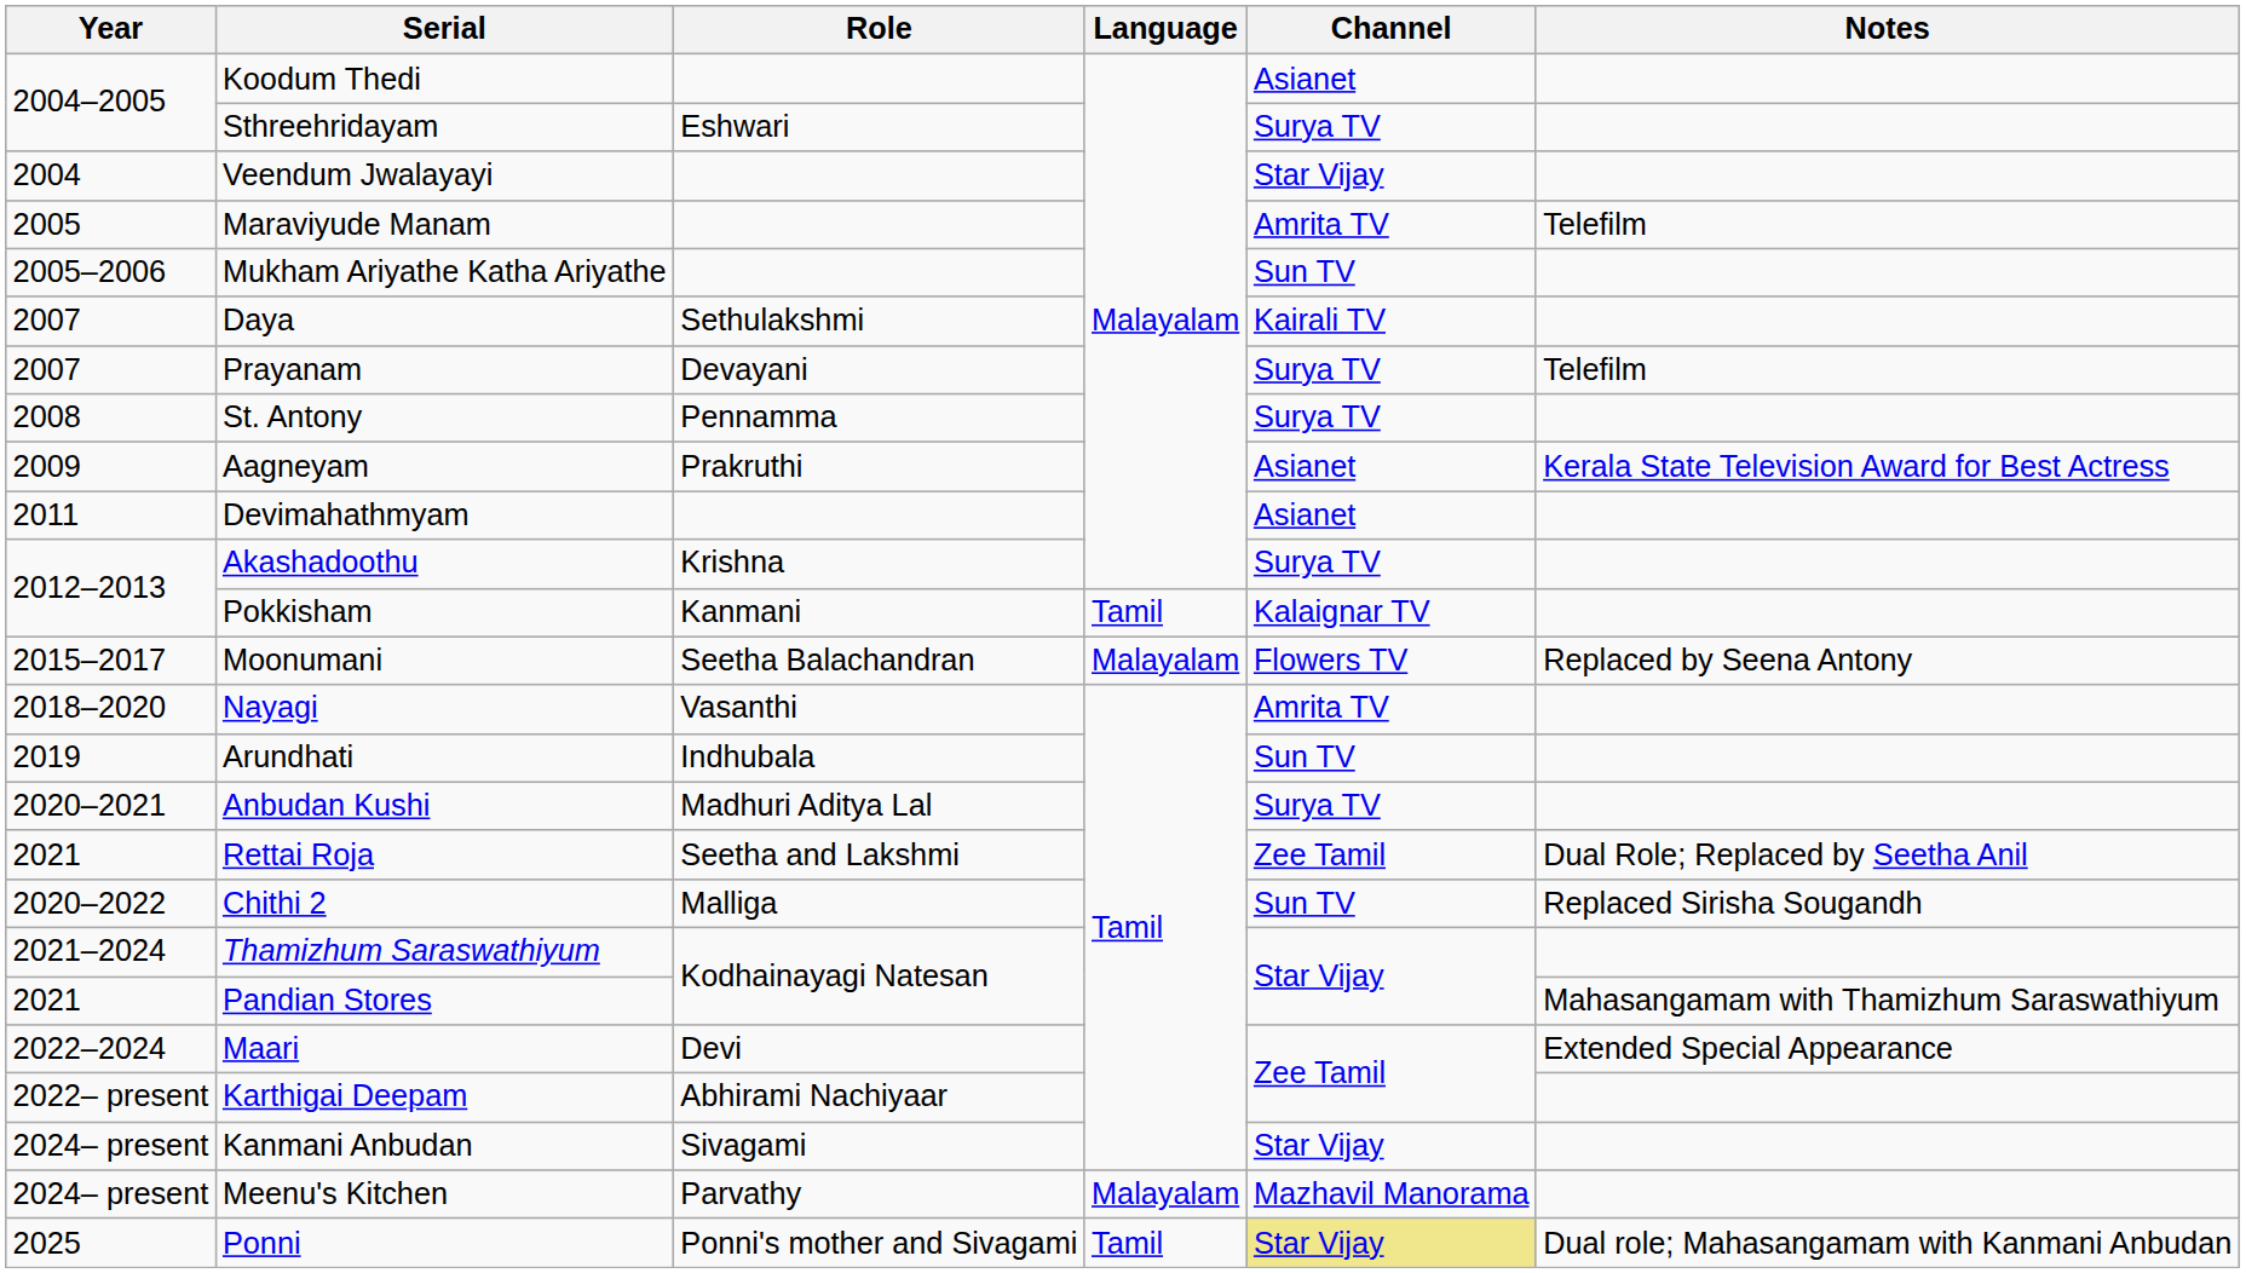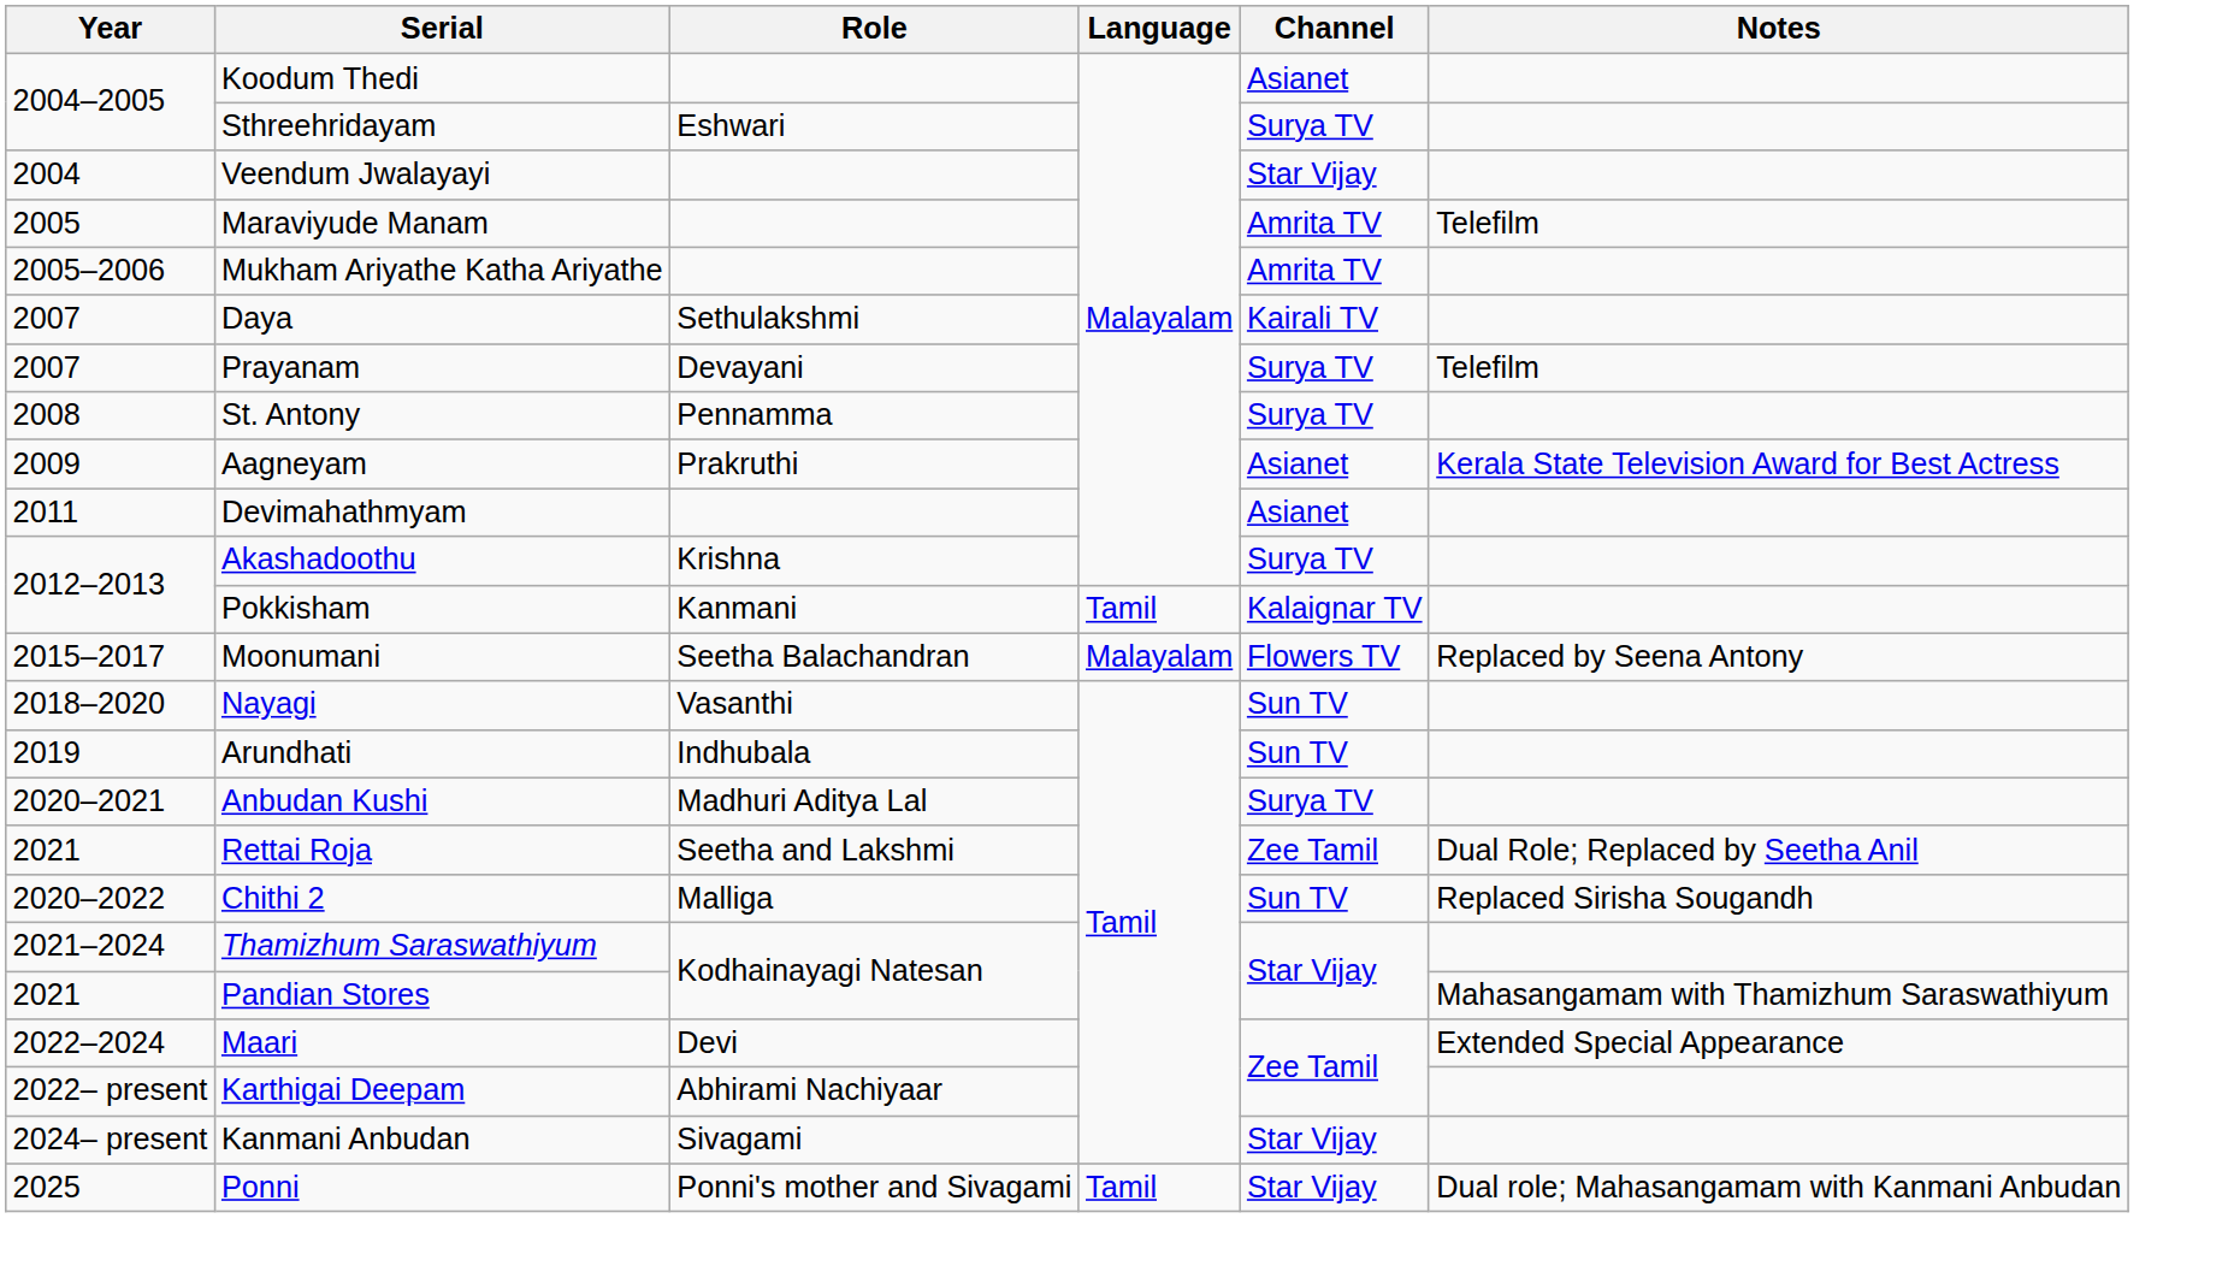 <table class="wikitable sortable">
 <tr>
 <th>Year</th>
 <th>Serial</th>
 <th>Role</th>
 <th>Language</th>
 <th>Channel</th>
 <th>Notes</th>
 </tr>
 <tr>
 <td rowspan=2>2004–2005</td>
 <td>Koodum Thedi</td>
 <td></td>
 <td rowspan=11><a href='#'>Malayalam</a></td>
 <td><a href='#'>Asianet</a></td>
 <td></td>
 </tr>
 <tr>
 <td>Sthreehridayam</td>
 <td>Eshwari</td>
 <td><a href='#'>Surya TV</a></td>
 <td></td>
 </tr>
 <tr>
 <td>2004</td>
 <td>Veendum Jwalayayi</td>
 <td></td>
 <td><a href='#'>Star Vijay</a></td>
 <td></td>
 </tr>
 <tr>
 <td>2005</td>
 <td>Maraviyude Manam</td>
 <td></td>
 <td><a href='#'>Amrita TV</a></td>
 <td>Telefilm</td>
 </tr>
 <tr>
 <td>2005–2006</td>
 <td>Mukham Ariyathe Katha Ariyathe</td>
 <td></td>
-<td><a href='#'>Sun TV</a></td>
+<td><a href='#'>Amrita TV</a></td>
 <td></td>
 </tr>
 <tr>
 <td>2007</td>
 <td>Daya</td>
 <td>Sethulakshmi</td>
 <td><a href='#'>Kairali TV</a></td>
 <td></td>
 </tr>
 <tr>
 <td>2007</td>
 <td>Prayanam</td>
 <td>Devayani</td>
 <td><a href='#'>Surya TV</a></td>
 <td>Telefilm</td>
 </tr>
 <tr>
 <td>2008</td>
 <td>St. Antony</td>
 <td>Pennamma</td>
 <td><a href='#'>Surya TV</a></td>
 <td></td>
 </tr>
 <tr>
 <td>2009</td>
 <td>Aagneyam</td>
 <td>Prakruthi</td>
 <td><a href='#'>Asianet</a></td>
 <td><a href='#'>Kerala State Television Award for Best Actress</a></td>
 </tr>
 <tr>
 <td>2011</td>
 <td>Devimahathmyam</td>
 <td></td>
 <td><a href='#'>Asianet</a></td>
 <td></td>
 </tr>
 <tr>
 <td rowspan=2>2012–2013</td>
 <td><a href='#'>Akashadoothu</a></td>
 <td>Krishna</td>
 <td><a href='#'>Surya TV</a></td>
 <td></td>
 </tr>
 <tr>
 <td>Pokkisham</td>
 <td>Kanmani</td>
 <td><a href='#'>Tamil</a></td>
 <td><a href='#'>Kalaignar TV</a></td>
 <td></td>
 </tr>
 <tr>
 <td>2015–2017</td>
 <td>Moonumani</td>
 <td>Seetha Balachandran</td>
 <td><a href='#'>Malayalam</a></td>
 <td><a href='#'>Flowers TV</a></td>
 <td>Replaced by Seena Antony</td>
 </tr>
 <tr>
 <td>2018–2020</td>
 <td><a href='#'>Nayagi</a></td>
 <td>Vasanthi</td>
 <td rowspan=10><a href='#'>Tamil</a></td>
-<td><a href='#'>Amrita TV</a></td>
+<td><a href='#'>Sun TV</a></td>
 <td></td>
 </tr>
 <tr>
 <td>2019</td>
 <td>Arundhati</td>
 <td>Indhubala</td>
 <td><a href='#'>Sun TV</a></td>
 <td></td>
 </tr>
 <tr>
 <td>2020–2021</td>
 <td><a href='#'>Anbudan Kushi</a></td>
 <td>Madhuri Aditya Lal</td>
 <td><a href='#'>Surya TV</a></td>
 <td></td>
 </tr>
 <tr>
 <td>2021</td>
 <td><a href='#'>Rettai Roja</a></td>
 <td>Seetha and Lakshmi</td>
 <td><a href='#'>Zee Tamil</a></td>
 <td>Dual Role; Replaced by <a href='#'>Seetha Anil</a></td>
 </tr>
 <tr>
 <td>2020–2022</td>
 <td><a href='#'>Chithi 2</a></td>
 <td>Malliga</td>
 <td><a href='#'>Sun TV</a></td>
 <td>Replaced Sirisha Sougandh</td>
 </tr>
 <tr>
 <td>2021–2024</td>
 <td><em><a href='#'>Thamizhum Saraswathiyum</a></em></td>
 <td rowspan=2>Kodhainayagi Natesan</td>
 <td rowspan=2><a href='#'>Star Vijay</a></td>
 <td></td>
 </tr>
 <tr>
 <td>2021</td>
 <td><a href='#'>Pandian Stores</a></td>
 <td>Mahasangamam with Thamizhum Saraswathiyum</td>
 </tr>
 <tr>
 <td>2022–2024</td>
 <td><a href='#'>Maari</a></td>
 <td>Devi</td>
 <td rowspan=2><a href='#'>Zee Tamil</a></td>
 <td>Extended Special Appearance</td>
 </tr>
 <tr>
 <td>2022– present</td>
 <td><a href='#'>Karthigai Deepam</a></td>
 <td>Abhirami Nachiyaar</td>
 <td></td>
 </tr>
 <tr>
 <td>2024– present</td>
 <td>Kanmani Anbudan</td>
 <td>Sivagami</td>
 <td><a href='#'>Star Vijay</a></td>
 <td></td>
 </tr>
 <tr>
-<td>2024– present</td>
-<td>Meenu's Kitchen</td>
-<td>Parvathy</td>
-<td><a href='#'>Malayalam</a></td>
-<td><a href='#'>Mazhavil Manorama</a></td>
-<td></td>
-</tr>
-<tr>
 <td>2025</td>
 <td><a href='#'>Ponni</a></td>
 <td>Ponni's mother and Sivagami</td>
 <td><a href='#'>Tamil</a></td>
-<td style="background: khaki;"><a href='#'>Star Vijay</a></td>
+<td><a href='#'>Star Vijay</a></td>
 <td>Dual role; Mahasangamam with Kanmani Anbudan</td>
 </tr>
 </table>
